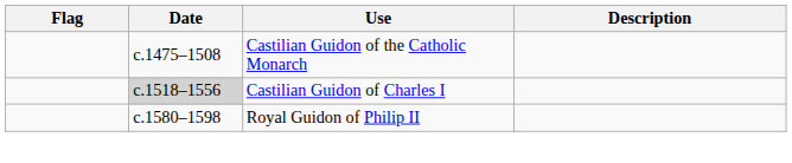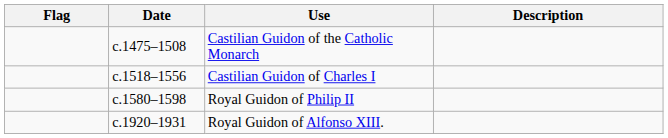 <table class="wikitable">
 <tr>
 <th width="110">Flag</th>
 <th width="100">Date</th>
 <th width="250">Use</th>
 <th width="250">Description</th>
 </tr>
 <tr>
 <td></td>
 <td>c.1475–1508</td>
 <td><a href='#'>Castilian Guidon</a> of the  <a href='#'>Catholic Monarch</a></td>
 <td></td>
 </tr>
 <tr>
 <td></td>
-<td style="background: lightgrey;">c.1518–1556</td>
+<td>c.1518–1556</td>
 <td><a href='#'>Castilian Guidon</a> of <a href='#'>Charles I</a></td>
 <td></td>
 </tr>
 <tr>
 <td></td>
 <td>c.1580–1598</td>
 <td>Royal Guidon of <a href='#'>Philip II</a></td>
 <td></td>
 </tr>
+<tr>
+<td></td>
+<td>c.1920–1931</td>
+<td>Royal Guidon of <a href='#'>Alfonso XIII</a>.</td>
+<td></td>
+</tr>
 </table>
